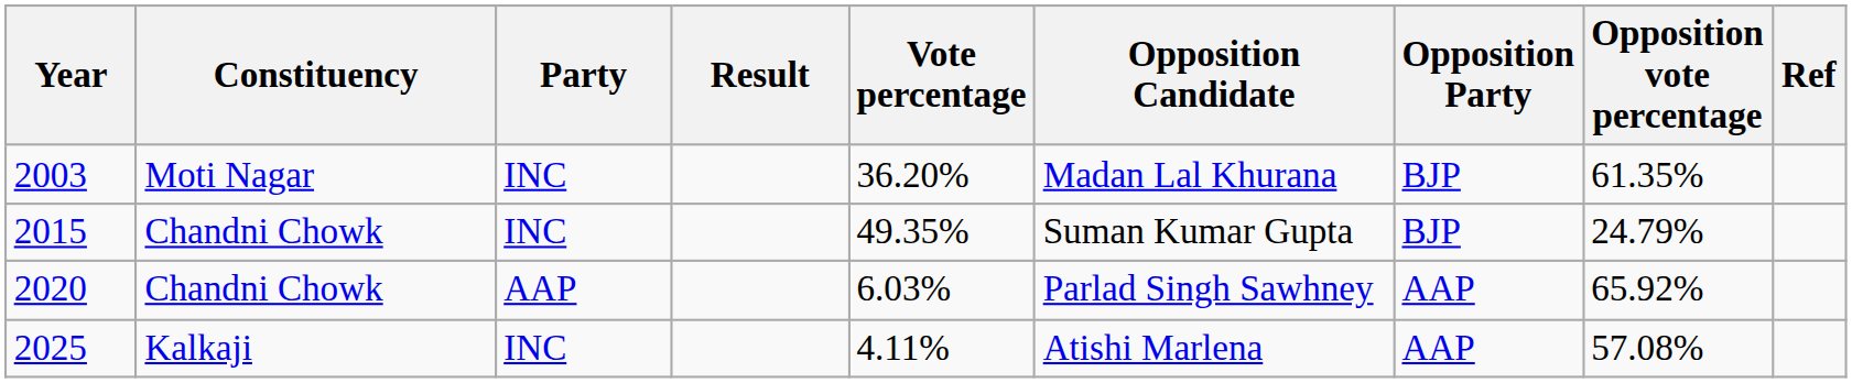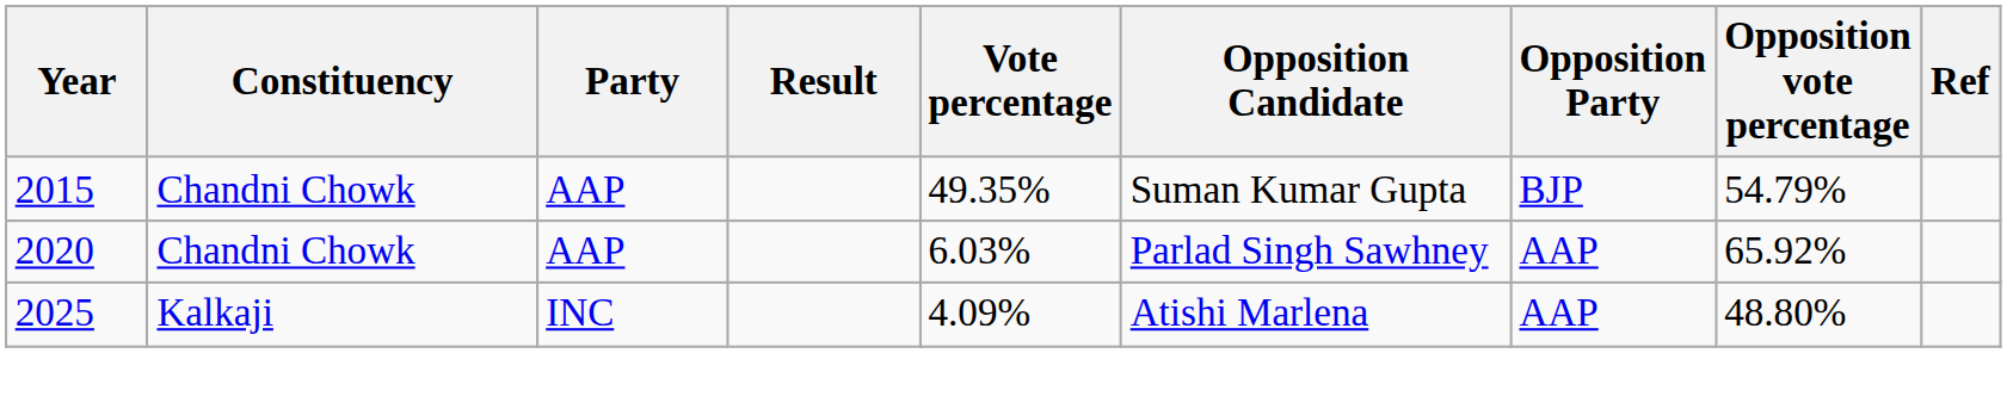 <table class="sortable wikitable">
 <tr>
 <th width=50>Year</th>
 <th width=150>Constituency</th>
 <th width=70>Party</th>
 <th width=70>Result</th>
 <th width=70>Vote percentage</th>
 <th width=150>Opposition Candidate</th>
 <th width=70>Opposition Party</th>
 <th width=70>Opposition vote percentage</th>
 <th width=25>Ref</th>
 </tr>
 <tr>
-<td><a href='#'>2003</a></td>
-<td><a href='#'>Moti Nagar</a></td>
-<td><a href='#'>INC</a></td>
-<td></td>
-<td>36.20%</td>
-<td><a href='#'>Madan Lal Khurana</a></td>
-<td><a href='#'>BJP</a></td>
-<td>61.35%</td>
-<td></td>
-</tr>
-<tr>
 <td><a href='#'>2015</a></td>
 <td><a href='#'>Chandni Chowk</a></td>
-<td><a href='#'>INC</a></td>
+<td><a href='#'>AAP</a></td>
 <td></td>
 <td>49.35%</td>
 <td>Suman Kumar Gupta</td>
 <td><a href='#'>BJP</a></td>
-<td>24.79%</td>
+<td>54.79%</td>
 <td></td>
 </tr>
 <tr>
 <td><a href='#'>2020</a></td>
 <td><a href='#'>Chandni Chowk</a></td>
 <td><a href='#'>AAP</a></td>
 <td></td>
 <td>6.03%</td>
 <td><a href='#'>Parlad Singh Sawhney</a></td>
 <td><a href='#'>AAP</a></td>
 <td>65.92%</td>
 <td></td>
 </tr>
 <tr>
 <td><a href='#'>2025</a></td>
 <td><a href='#'>Kalkaji</a></td>
 <td><a href='#'>INC</a></td>
 <td></td>
-<td>4.11%</td>
+<td>4.09%</td>
 <td><a href='#'>Atishi Marlena</a></td>
 <td><a href='#'>AAP</a></td>
-<td>57.08%</td>
+<td>48.80%</td>
 </tr>
 </table>
